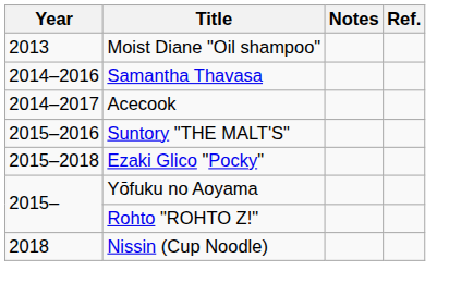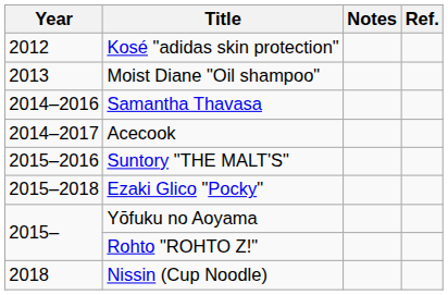 <table class="wikitable">
 <tr>
 <th>Year</th>
 <th>Title</th>
 <th>Notes</th>
 <th>Ref.</th>
+</tr>
+<tr>
+<td>2012</td>
+<td><a href='#'>Kosé</a> "adidas skin protection"</td>
+<td></td>
+<td></td>
 </tr>
 <tr>
 <td>2013</td>
 <td>Moist Diane "Oil shampoo"</td>
 <td></td>
 <td></td>
 </tr>
 <tr>
 <td>2014–2016</td>
 <td><a href='#'>Samantha Thavasa</a></td>
 <td></td>
 <td></td>
 </tr>
 <tr>
 <td>2014–2017</td>
 <td>Acecook</td>
 <td></td>
 <td></td>
 </tr>
 <tr>
 <td>2015–2016</td>
 <td><a href='#'>Suntory</a> "THE MALT'S"</td>
 <td></td>
 <td></td>
 </tr>
 <tr>
 <td>2015–2018</td>
 <td><a href='#'>Ezaki Glico</a> "<a href='#'>Pocky</a>"</td>
 <td></td>
 <td></td>
 </tr>
 <tr>
 <td rowspan="2">2015–</td>
 <td>Yōfuku no Aoyama</td>
 <td></td>
 <td></td>
 </tr>
 <tr>
 <td><a href='#'>Rohto</a> "ROHTO Z!"</td>
 <td></td>
 <td></td>
 </tr>
 <tr>
 <td>2018</td>
 <td><a href='#'>Nissin</a> (Cup Noodle)</td>
 <td></td>
 <td></td>
 </tr>
 </table>
